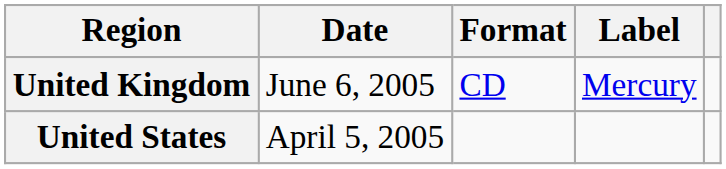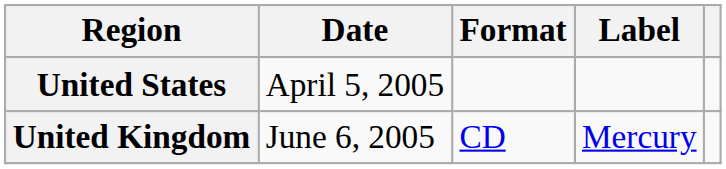 <table class="wikitable plainrowheaders">
 <tr>
 <th scope="col">Region</th>
 <th scope="col">Date</th>
 <th scope="col">Format</th>
 <th scope="col">Label</th>
 <th scope="col"></th>
 </tr>
 <tr>
+<th scope="row">United States</th>
+<td>April 5, 2005</td>
+<td></td>
+<td></td>
+<td></td>
+</tr>
+<tr>
 <th scope="row">United Kingdom</th>
 <td>June 6, 2005</td>
 <td><a href='#'>CD</a></td>
 <td><a href='#'>Mercury</a></td>
 <td></td>
 </tr>
-<tr>
-<th scope="row">United States</th>
-<td>April 5, 2005</td>
-<td></td>
-<td></td>
-<td></td>
-</tr>
 </table>
